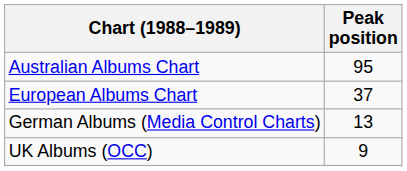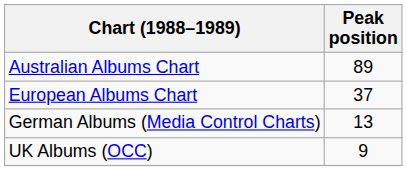 <table class="wikitable sortable">
 <tr>
 <th style="text-align:center;">Chart (1988–1989)</th>
 <th style="text-align:center;">Peak<br>position</th>
 </tr>
 <tr>
 <td align="left"><a href='#'>Australian Albums Chart</a></td>
-<td style="text-align:center;">95</td>
+<td style="text-align:center;">89</td>
 </tr>
 <tr>
 <td align="left"><a href='#'>European Albums Chart</a></td>
 <td style="text-align:center;">37</td>
 </tr>
 <tr>
 <td align="left">German Albums (<a href='#'>Media Control Charts</a>)</td>
 <td style="text-align:center;">13</td>
 </tr>
 <tr>
 <td align="left">UK Albums (<a href='#'>OCC</a>)</td>
 <td style="text-align:center;">9</td>
 </tr>
 <tr>
 </tr>
 </table>
